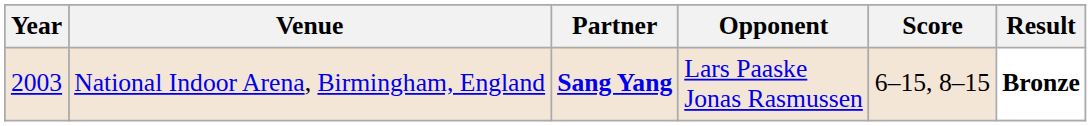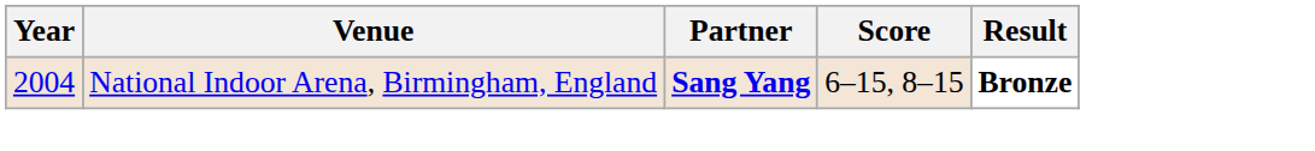 <table class="sortable wikitable" style="font-size: 90%;">
 <tr>
 <th>Year</th>
 <th>Venue</th>
 <th>Partner</th>
-<th>Opponent</th>
 <th>Score</th>
 <th>Result</th>
 </tr>
 <tr style="background:#F3E6D7">
-<td align="center"><a href='#'>2003</a></td>
+<td align="center"><a href='#'>2004</a></td>
 <td align="left"><a href='#'>National Indoor Arena</a>, <a href='#'>Birmingham, England</a></td>
 <td align="left"><strong> <a href='#'>Sang Yang</a></strong></td>
-<td align="left"> <a href='#'>Lars Paaske</a> <br>  <a href='#'>Jonas Rasmussen</a></td>
 <td align="left">6–15, 8–15</td>
 <td style="text-align:left; background:white"> <strong>Bronze</strong></td>
 </tr>
 </table>
